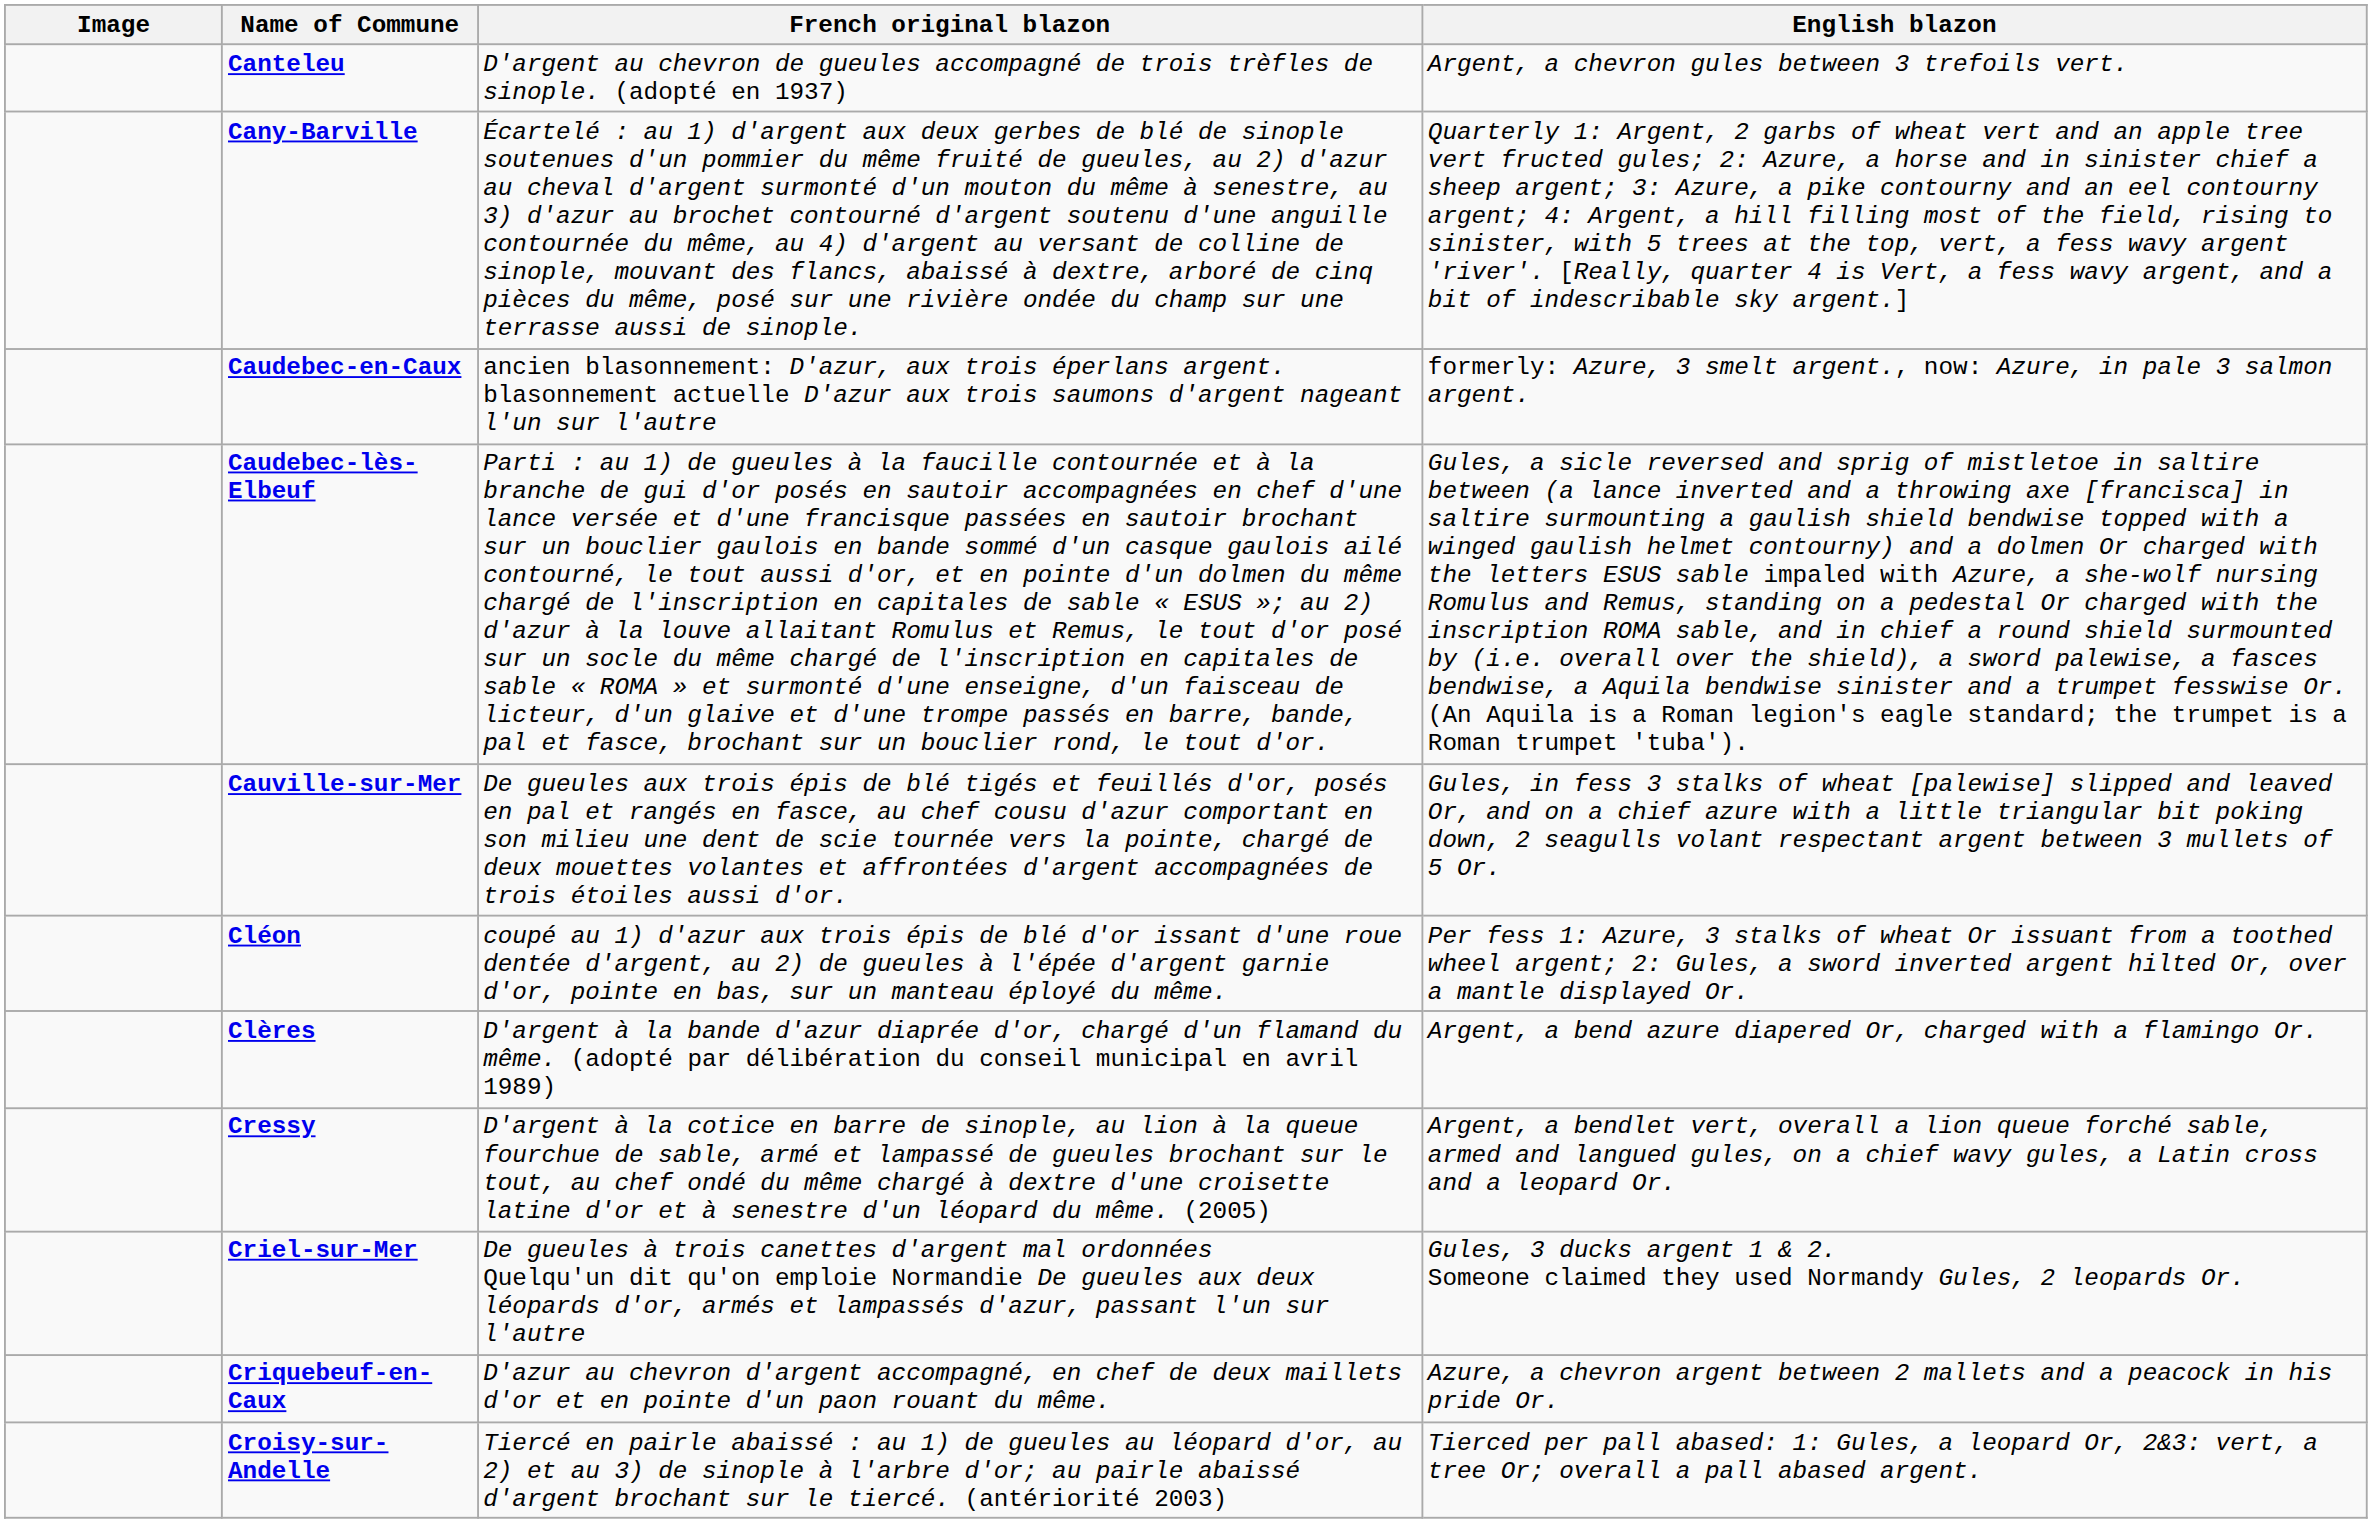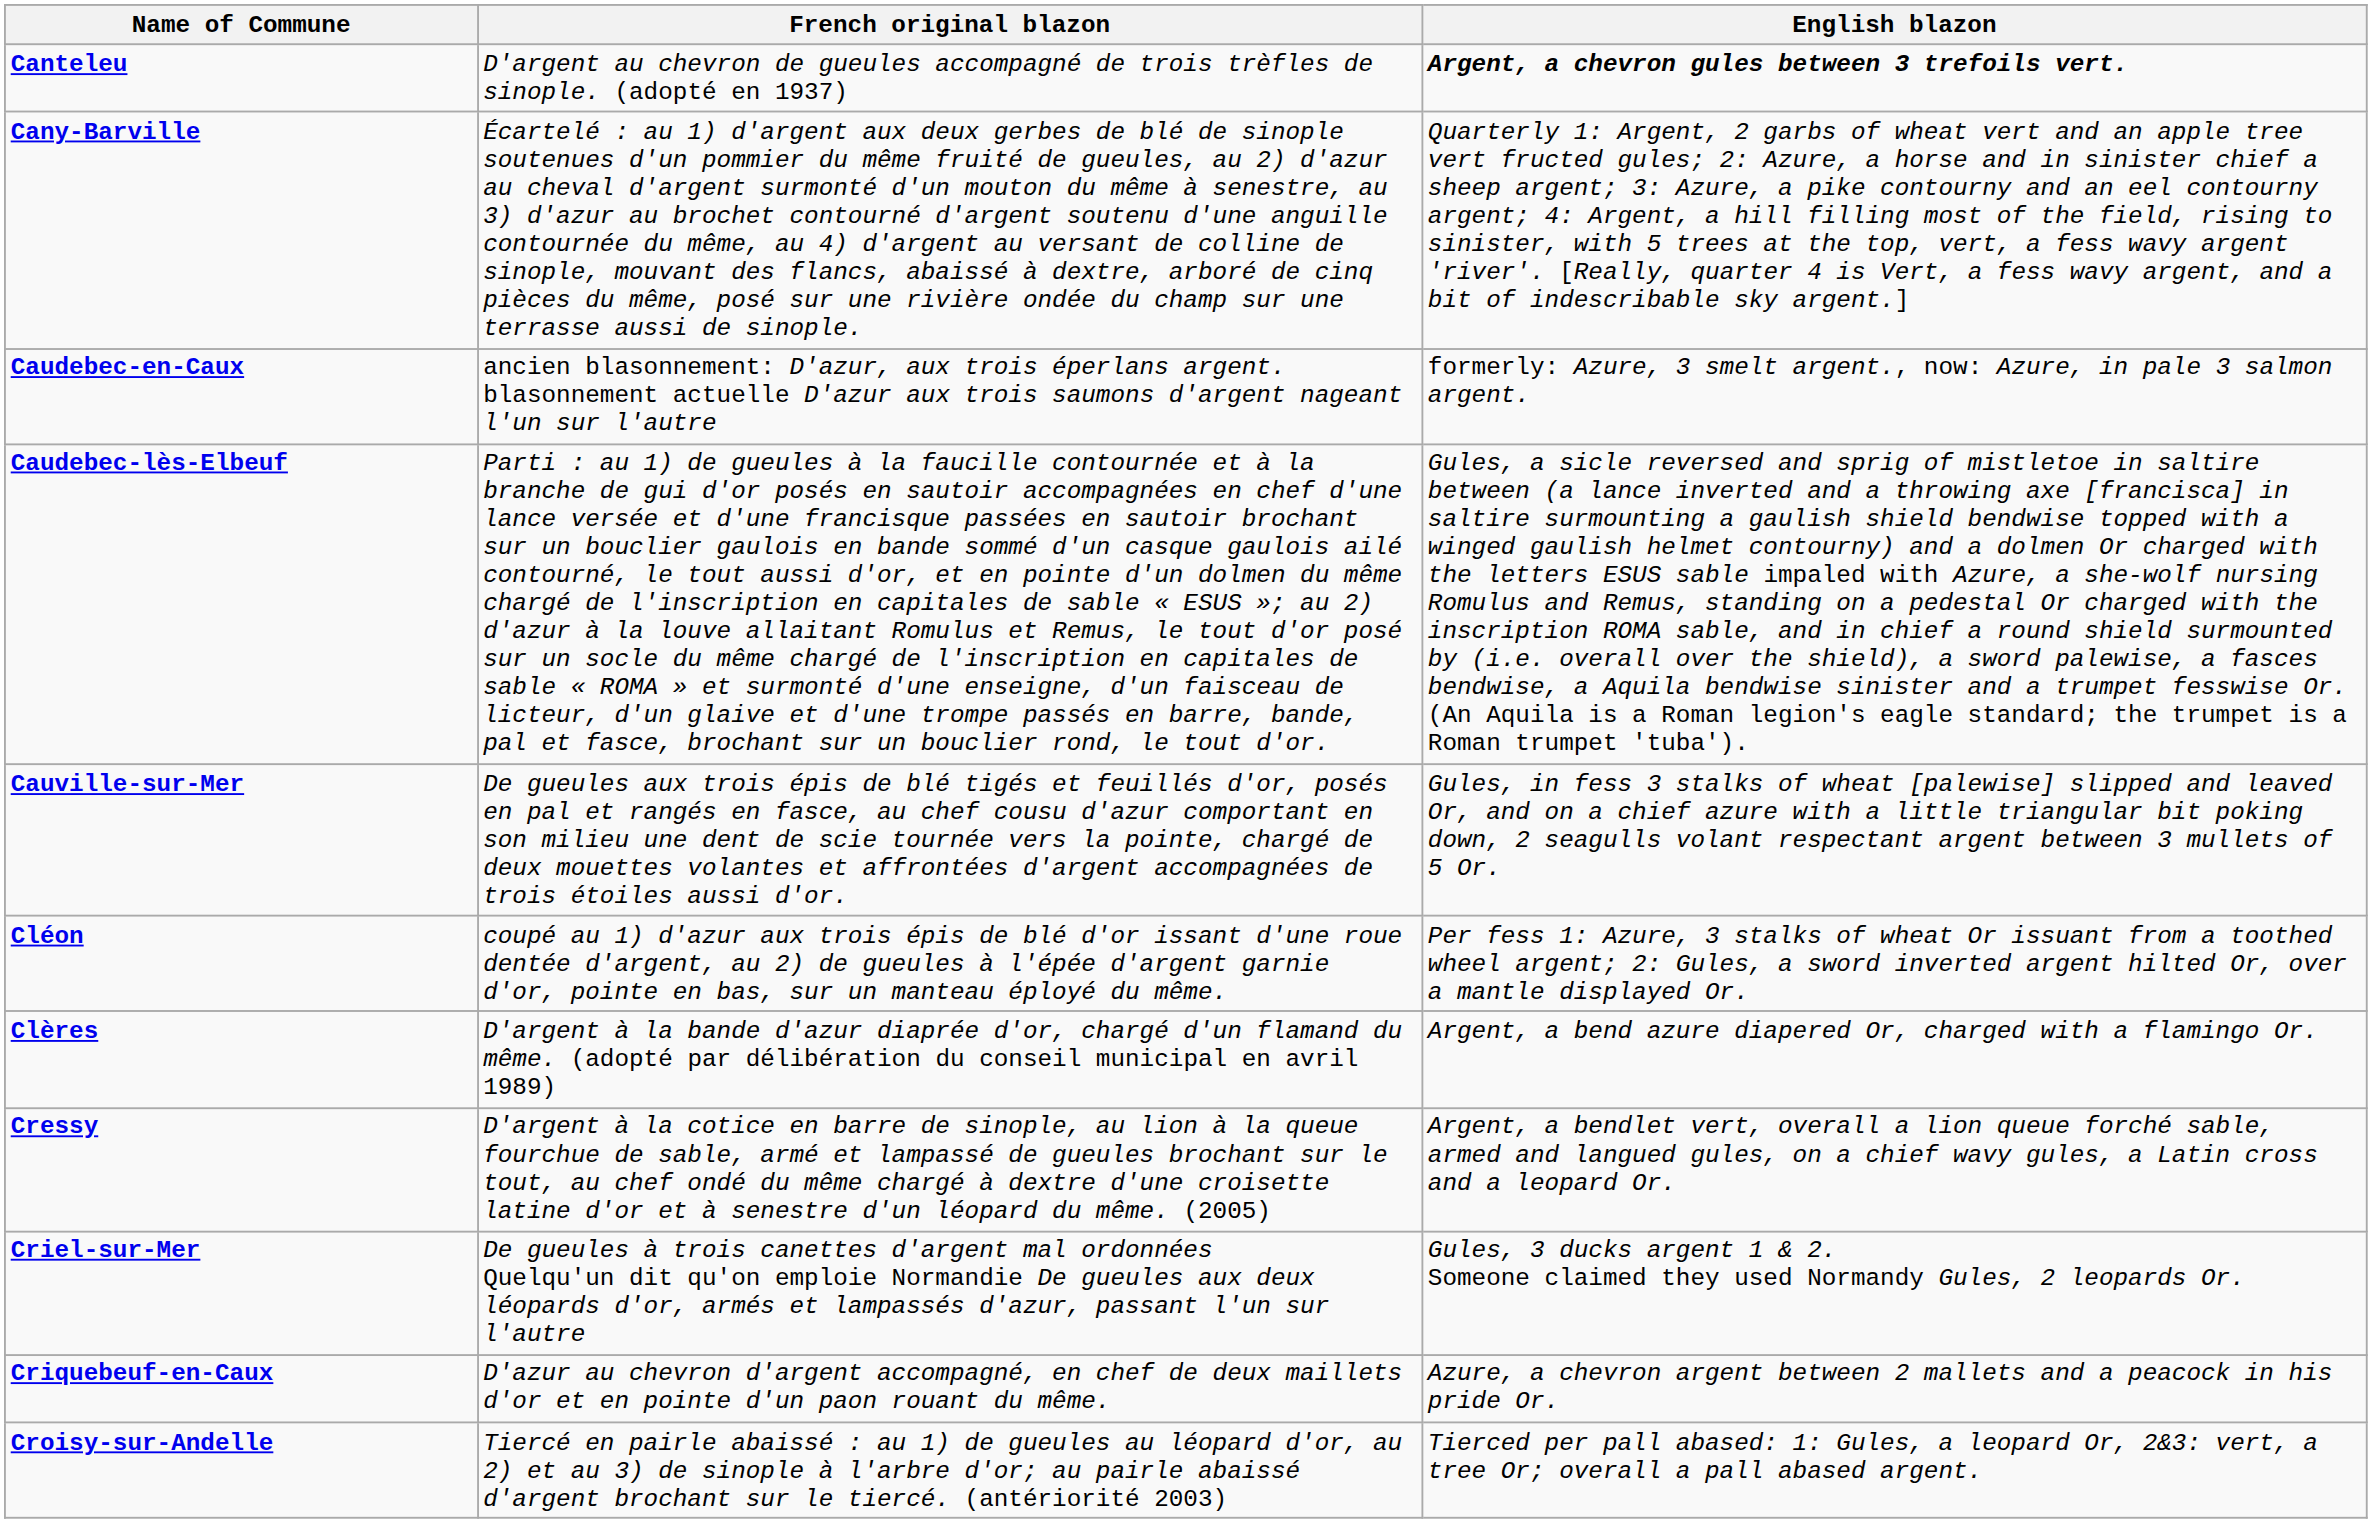 <table class="wikitable" width="100%">
 <tr>
-<th width="110">Image</th>
 <th>Name of Commune</th>
 <th width="40%">French original blazon</th>
 <th width="40%">English blazon</th>
 </tr>
 <tr valign=top>
-<td align=center></td>
 <td><strong><a href='#'>Canteleu</a></strong></td>
 <td><em>D'argent au chevron de gueules accompagné de trois trèfles de sinople.</em> (adopté en 1937)</td>
-<td><em>Argent, a chevron gules between 3 trefoils vert.</em></td>
+<td><strong><em>Argent, a chevron gules between 3 trefoils vert.</em></strong></td>
 </tr>
 <tr valign=top>
-<td align=center></td>
 <td><strong><a href='#'>Cany-Barville</a></strong></td>
 <td><em>Écartelé : au 1) d'argent aux deux gerbes de blé de sinople soutenues d'un pommier du même fruité de gueules, au 2) d'azur au cheval d'argent surmonté d'un mouton du même à senestre, au 3) d'azur au brochet contourné d'argent soutenu d'une anguille contournée du même, au 4) d'argent au versant de colline de sinople, mouvant des flancs, abaissé à dextre, arboré de cinq pièces du même, posé sur une rivière ondée du champ sur une terrasse aussi de sinople.</em> </td>
 <td><em>Quarterly 1: Argent, 2 garbs of wheat vert and an apple tree vert fructed gules; 2: Azure, a horse and in sinister chief a sheep argent; 3: Azure, a pike contourny and an eel contourny argent; 4: Argent, a hill filling most of the field, rising to sinister, with 5 trees at the top, vert, a fess wavy argent 'river'.</em>  [<em>Really, quarter 4 is Vert, a fess wavy argent, and a bit of indescribable sky argent.</em>]</td>
 </tr>
 <tr valign=top>
-<td align=center></td>
 <td><strong><a href='#'>Caudebec-en-Caux</a></strong></td>
 <td>ancien blasonnement: <em>D'azur, aux trois éperlans argent.</em><br>blasonnement actuelle <em>D'azur aux trois saumons d'argent nageant l'un sur l'autre</em> </td>
 <td>formerly: <em>Azure, 3 smelt argent.</em>, now: <em>Azure, in pale 3 salmon argent.</em> </td>
 </tr>
 <tr valign=top>
-<td align=center></td>
 <td><strong><a href='#'>Caudebec-lès-Elbeuf</a></strong></td>
 <td><em>Parti : au 1) de gueules à la faucille contournée et à la branche de gui d'or posés en sautoir accompagnées en chef d'une lance versée et d'une francisque passées en sautoir brochant sur un bouclier gaulois en bande sommé d'un casque gaulois ailé contourné, le tout aussi d'or, et en pointe d'un dolmen du même chargé de l'inscription en capitales de sable « ESUS »; au 2) d'azur à la louve allaitant Romulus et Remus, le tout d'or posé sur un socle du même chargé de l'inscription en capitales de sable « ROMA » et surmonté d'une enseigne, d'un faisceau de licteur, d'un glaive et d'une trompe passés en barre, bande, pal et fasce, brochant sur un bouclier rond, le tout d'or.</em> </td>
 <td><em>Gules, a sicle reversed and sprig of mistletoe in saltire between (a lance inverted and a throwing axe [francisca] in saltire surmounting a gaulish shield bendwise topped with a winged gaulish helmet contourny) and a dolmen Or charged with the letters ESUS sable</em> impaled with <em>Azure, a she-wolf nursing Romulus and Remus, standing on a pedestal Or charged with the inscription ROMA sable, and in chief a round shield surmounted by (i.e. overall over the shield), a sword palewise, a fasces bendwise, a Aquila bendwise sinister and a trumpet fesswise Or.</em>  (An Aquila is a Roman legion's eagle standard; the trumpet is a Roman trumpet 'tuba').</td>
 </tr>
 <tr valign=top>
-<td align=center></td>
 <td><strong><a href='#'>Cauville-sur-Mer</a></strong></td>
 <td><em>De gueules aux trois épis de blé tigés et feuillés d'or, posés en pal et rangés en fasce, au chef cousu d'azur comportant en son milieu une dent de scie tournée vers la pointe, chargé de deux mouettes volantes et affrontées d'argent accompagnées de trois étoiles aussi d'or.</em> </td>
 <td><em>Gules, in fess 3 stalks of wheat [palewise] slipped and leaved Or, and on a chief azure with a little triangular bit poking down, 2 seagulls volant respectant argent between 3 mullets of 5 Or.</em></td>
 </tr>
 <tr valign=top>
-<td align=center></td>
 <td><strong><a href='#'>Cléon</a></strong></td>
 <td><em>coupé au 1) d'azur aux trois épis de blé d'or issant d'une roue dentée d'argent, au 2) de gueules à l'épée d'argent garnie d'or, pointe en bas, sur un manteau éployé du même.</em> </td>
 <td><em>Per fess 1: Azure, 3 stalks of wheat Or issuant from a toothed wheel argent; 2: Gules, a sword inverted argent hilted Or, over a mantle displayed Or.</em></td>
 </tr>
 <tr valign=top>
-<td align=center></td>
 <td><strong><a href='#'>Clères</a></strong></td>
 <td><em>D'argent à la bande d'azur diaprée d'or, chargé d'un flamand du même.</em> (adopté par délibération du conseil municipal en avril 1989)</td>
 <td><em>Argent, a bend azure diapered Or, charged with a flamingo Or.</em></td>
 </tr>
 <tr valign=top>
-<td align=center></td>
 <td><strong><a href='#'>Cressy</a></strong></td>
 <td><em>D'argent à la cotice en barre de sinople, au lion à la queue fourchue de sable, armé et lampassé de gueules brochant sur le tout, au chef ondé du même chargé à dextre d'une croisette latine d'or et à senestre d'un léopard du même.</em> (2005)</td>
 <td><em>Argent, a bendlet vert, overall a lion queue forché sable, armed and langued gules, on a chief wavy gules, a Latin cross and a leopard Or.</em></td>
 </tr>
 <tr valign=top>
-<td align=center></td>
 <td><strong><a href='#'>Criel-sur-Mer</a></strong></td>
 <td><em>De gueules à trois canettes d'argent mal ordonnées </em> <br>  Quelqu'un dit qu'on emploie Normandie <em>De gueules aux deux léopards d'or, armés et lampassés d'azur, passant l'un sur l'autre</em></td>
 <td><em>Gules, 3 ducks argent 1 & 2.</em> <br>   Someone claimed they used Normandy <em>Gules, 2 leopards Or.</em></td>
 </tr>
 <tr valign=top>
-<td align=center></td>
 <td><strong><a href='#'>Criquebeuf-en-Caux</a></strong></td>
 <td><em>D'azur au chevron d'argent accompagné, en chef de deux maillets d'or et en pointe d'un paon rouant du même.</em> </td>
 <td><em>Azure, a chevron argent between 2 mallets and a peacock in his pride Or.</em></td>
 </tr>
 <tr valign=top>
-<td align=center></td>
 <td><strong><a href='#'>Croisy-sur-Andelle</a></strong></td>
 <td><em>Tiercé en pairle abaissé : au 1) de gueules au léopard d'or, au 2) et au 3) de sinople à l'arbre d'or; au pairle abaissé d'argent brochant sur le tiercé.</em> (antériorité 2003)</td>
 <td><em>Tierced per pall abased: 1: Gules, a leopard Or, 2&3: vert, a tree Or; overall a pall abased argent.</em></td>
 </tr>
 </table>
